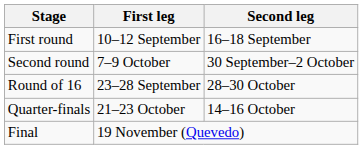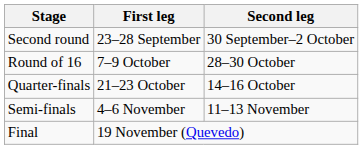 <table class="wikitable">
 <tr>
 <th>Stage</th>
 <th>First leg</th>
 <th>Second leg</th>
 </tr>
 <tr>
-<td>First round</td>
-<td>10–12 September</td>
-<td>16–18 September</td>
-</tr>
-<tr>
 <td>Second round</td>
-<td>7–9 October</td>
+<td>23–28 September</td>
 <td>30 September–2 October</td>
 </tr>
 <tr>
 <td>Round of 16</td>
-<td>23–28 September</td>
+<td>7–9 October</td>
 <td>28–30 October</td>
 </tr>
 <tr>
 <td>Quarter-finals</td>
 <td>21–23 October</td>
 <td>14–16 October</td>
 </tr>
 <tr>
+<td>Semi-finals</td>
+<td>4–6 November</td>
+<td>11–13 November</td>
+</tr>
+<tr>
 <td>Final</td>
 <td colspan=2>19 November (<a href='#'>Quevedo</a>)</td>
 </tr>
 </table>
